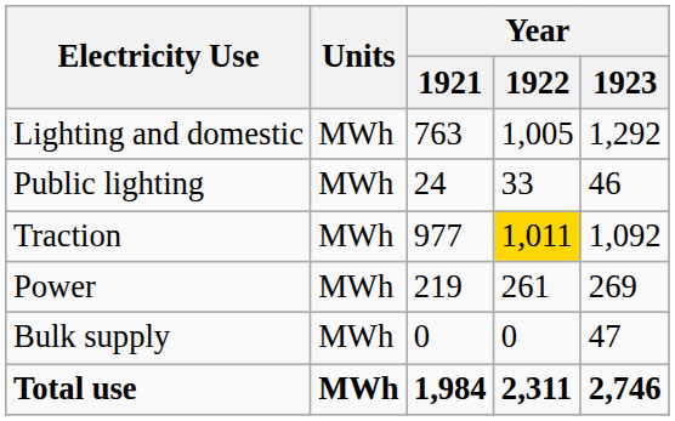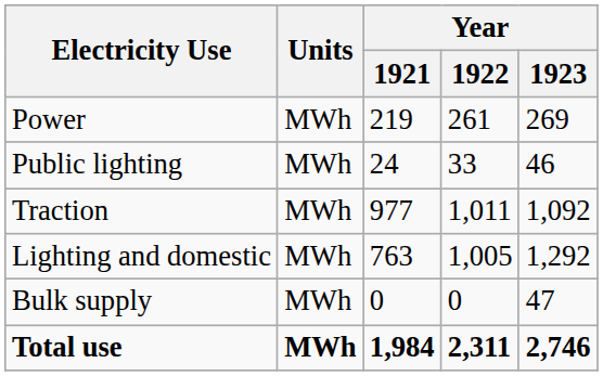 <table class="wikitable">
 <tr>
 <th rowspan="2">Electricity Use</th>
 <th rowspan="2">Units</th>
 <th colspan="3">Year</th>
 </tr>
 <tr>
 <th>1921</th>
 <th>1922</th>
 <th>1923</th>
 </tr>
 <tr>
-<td>Lighting and domestic</td>
+<td>Power</td>
 <td>MWh</td>
-<td>763</td>
-<td>1,005</td>
-<td>1,292</td>
+<td>219</td>
+<td>261</td>
+<td>269</td>
 </tr>
 <tr>
 <td>Public lighting</td>
 <td>MWh</td>
 <td>24</td>
 <td>33</td>
 <td>46</td>
 </tr>
 <tr>
 <td>Traction</td>
 <td>MWh</td>
 <td>977</td>
-<td style="background: gold;">1,011</td>
+<td>1,011</td>
 <td>1,092</td>
 </tr>
 <tr>
-<td>Power</td>
+<td>Lighting and domestic</td>
 <td>MWh</td>
-<td>219</td>
-<td>261</td>
-<td>269</td>
+<td>763</td>
+<td>1,005</td>
+<td>1,292</td>
 </tr>
 <tr>
 <td>Bulk supply</td>
 <td>MWh</td>
 <td>0</td>
 <td>0</td>
 <td>47</td>
 </tr>
 <tr>
 <td><strong>Total use</strong></td>
 <td><strong>MWh</strong></td>
 <td><strong>1,984</strong></td>
 <td><strong>2,311</strong></td>
 <td><strong>2,746</strong></td>
 </tr>
 </table>
